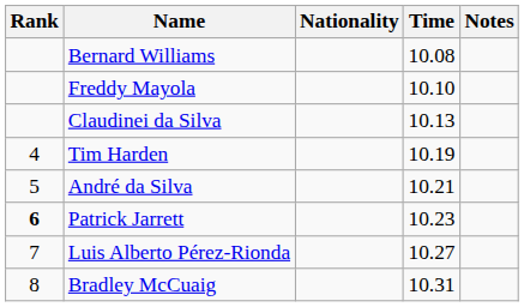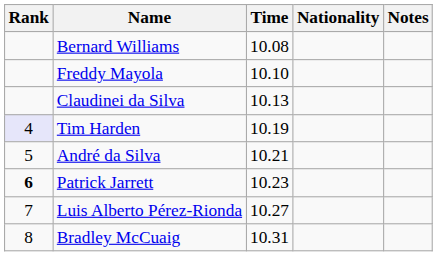 <table class="wikitable sortable" style="text-align:center">
 <tr>
 <th>Rank</th>
 <th>Name</th>
+<th>Time</th>
 <th>Nationality</th>
-<th>Time</th>
 <th>Notes</th>
 </tr>
 <tr>
 <td></td>
 <td align=left><a href='#'>Bernard Williams</a></td>
+<td>10.08</td>
 <td align=left></td>
-<td>10.08</td>
 <td></td>
 </tr>
 <tr>
 <td></td>
 <td align=left><a href='#'>Freddy Mayola</a></td>
+<td>10.10</td>
 <td align=left></td>
-<td>10.10</td>
 <td></td>
 </tr>
 <tr>
 <td></td>
 <td align=left><a href='#'>Claudinei da Silva</a></td>
+<td>10.13</td>
 <td align=left></td>
-<td>10.13</td>
 <td></td>
 </tr>
 <tr>
-<td>4</td>
+<td style="background: lavender;">4</td>
 <td align=left><a href='#'>Tim Harden</a></td>
+<td>10.19</td>
 <td align=left></td>
-<td>10.19</td>
 <td></td>
 </tr>
 <tr>
 <td>5</td>
 <td align=left><a href='#'>André da Silva</a></td>
+<td>10.21</td>
 <td align=left></td>
-<td>10.21</td>
 <td></td>
 </tr>
 <tr>
 <td><strong>6</strong></td>
 <td align=left><a href='#'>Patrick Jarrett</a></td>
+<td>10.23</td>
 <td align=left></td>
-<td>10.23</td>
 <td></td>
 </tr>
 <tr>
 <td>7</td>
 <td align=left><a href='#'>Luis Alberto Pérez-Rionda</a></td>
+<td>10.27</td>
 <td align=left></td>
-<td>10.27</td>
 <td></td>
 </tr>
 <tr>
 <td>8</td>
 <td align=left><a href='#'>Bradley McCuaig</a></td>
+<td>10.31</td>
 <td align=left></td>
-<td>10.31</td>
 <td></td>
 </tr>
 </table>
